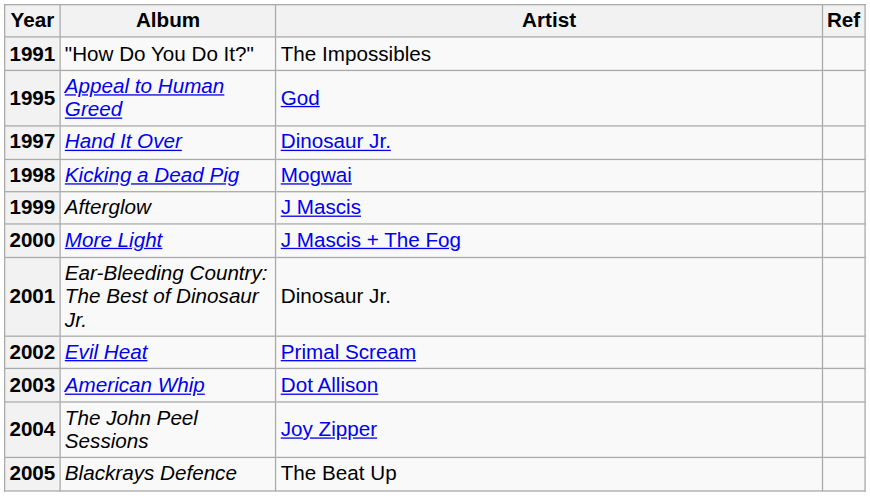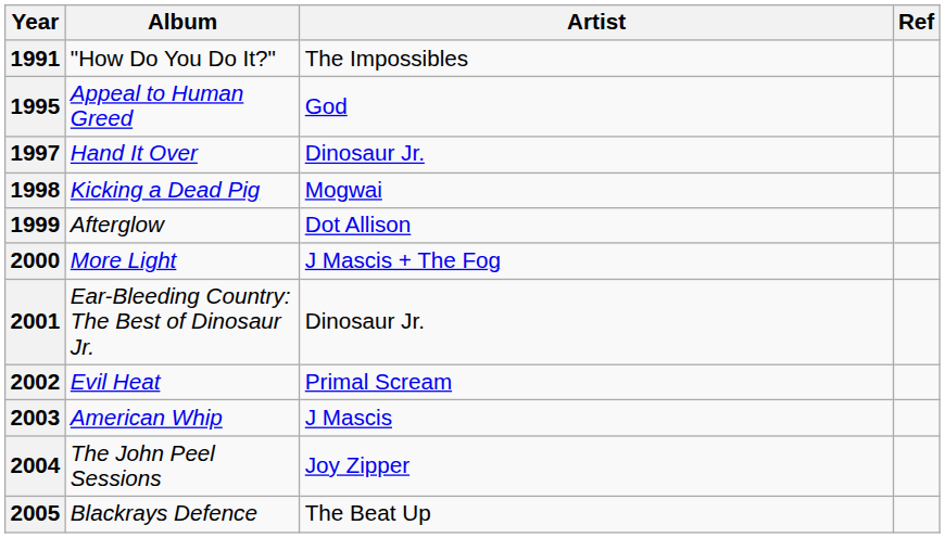 <table class="wikitable plainrowheaders" style="text-align:left">
 <tr>
 <th scope="col" style="width:2em">Year</th>
 <th scope="col" style="width:10em">Album</th>
 <th scope="col" style="width:26em">Artist</th>
 <th scope="col">Ref</th>
 </tr>
 <tr>
 <th scope="row">1991</th>
 <td>"How Do You Do It?"</td>
 <td>The Impossibles</td>
 <td style="text-align:center"></td>
 </tr>
 <tr>
 <th scope="row">1995</th>
 <td><em><a href='#'>Appeal to Human Greed</a></em></td>
 <td><a href='#'>God</a></td>
 <td style="text-align:center"></td>
 </tr>
 <tr>
 <th scope="row">1997</th>
 <td><em><a href='#'>Hand It Over</a></em></td>
 <td><a href='#'>Dinosaur Jr.</a></td>
 <td style="text-align:center"></td>
 </tr>
 <tr>
 <th scope="row">1998</th>
 <td><em><a href='#'>Kicking a Dead Pig</a></em></td>
 <td><a href='#'>Mogwai</a></td>
 <td style="text-align:center"></td>
 </tr>
 <tr>
 <th scope="row">1999</th>
 <td><em>Afterglow</em></td>
-<td><a href='#'>J Mascis</a></td>
+<td><a href='#'>Dot Allison</a></td>
 <td style="text-align:center"></td>
 </tr>
 <tr>
 <th scope="row">2000</th>
 <td><em><a href='#'>More Light</a></em></td>
 <td><a href='#'>J Mascis + The Fog</a></td>
 <td style="text-align:center"></td>
 </tr>
 <tr>
 <th scope="row">2001</th>
 <td><em>Ear-Bleeding Country: The Best of Dinosaur Jr.</em></td>
 <td>Dinosaur Jr.</td>
 <td style="text-align:center"></td>
 </tr>
 <tr>
 <th scope="row">2002</th>
 <td><em><a href='#'>Evil Heat</a></em></td>
 <td><a href='#'>Primal Scream</a></td>
 <td style="text-align:center"></td>
 </tr>
 <tr>
 <th scope="row">2003</th>
 <td><em><a href='#'>American Whip</a></em></td>
-<td><a href='#'>Dot Allison</a></td>
+<td><a href='#'>J Mascis</a></td>
 <td style="text-align:center"></td>
 </tr>
 <tr>
 <th scope="row">2004</th>
 <td><em>The John Peel Sessions</em></td>
 <td><a href='#'>Joy Zipper</a></td>
 <td style="text-align:center"></td>
 </tr>
 <tr>
 <th scope="row">2005</th>
 <td><em>Blackrays Defence</em></td>
 <td>The Beat Up</td>
 <td style="text-align:center"></td>
 </tr>
 </table>
